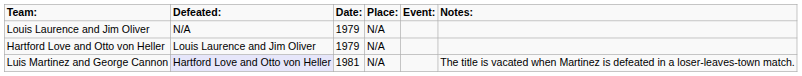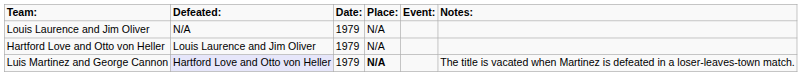 <table class="wikitable">
 <tr style="background: #EEEFF;">
 <td><strong>Team:</strong></td>
 <td><strong>Defeated:</strong></td>
 <td><strong>Date:</strong></td>
 <td><strong>Place:</strong></td>
 <td><strong>Event:</strong></td>
 <td><strong>Notes:</strong></td>
 </tr>
 <tr>
 <td>Louis Laurence and Jim Oliver</td>
 <td>N/A</td>
 <td>1979</td>
 <td>N/A</td>
 <td></td>
 <td></td>
 </tr>
 <tr>
 <td>Hartford Love and Otto von Heller</td>
 <td>Louis Laurence and Jim Oliver</td>
 <td>1979</td>
 <td>N/A</td>
 <td></td>
 <td></td>
 </tr>
 <tr>
 <td>Luis Martinez and George Cannon</td>
 <td style="background: lavender;">Hartford Love and Otto von Heller</td>
-<td>1981</td>
-<td>N/A</td>
+<td>1979</td>
+<td><strong>N/A</strong></td>
 <td></td>
 <td>The title is vacated when Martinez is defeated in a loser-leaves-town match.</td>
 </tr>
 </table>
